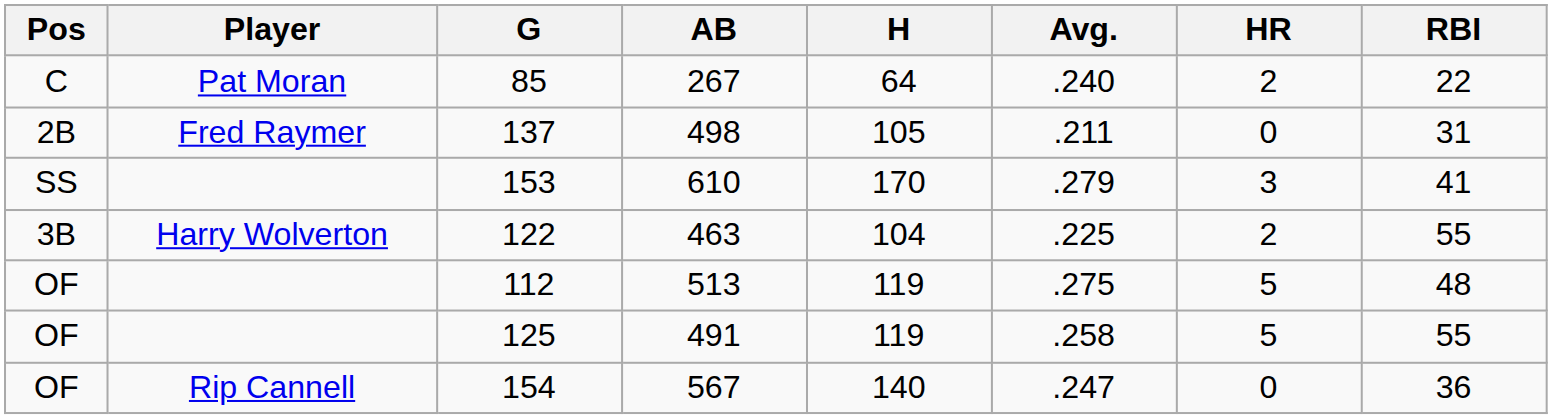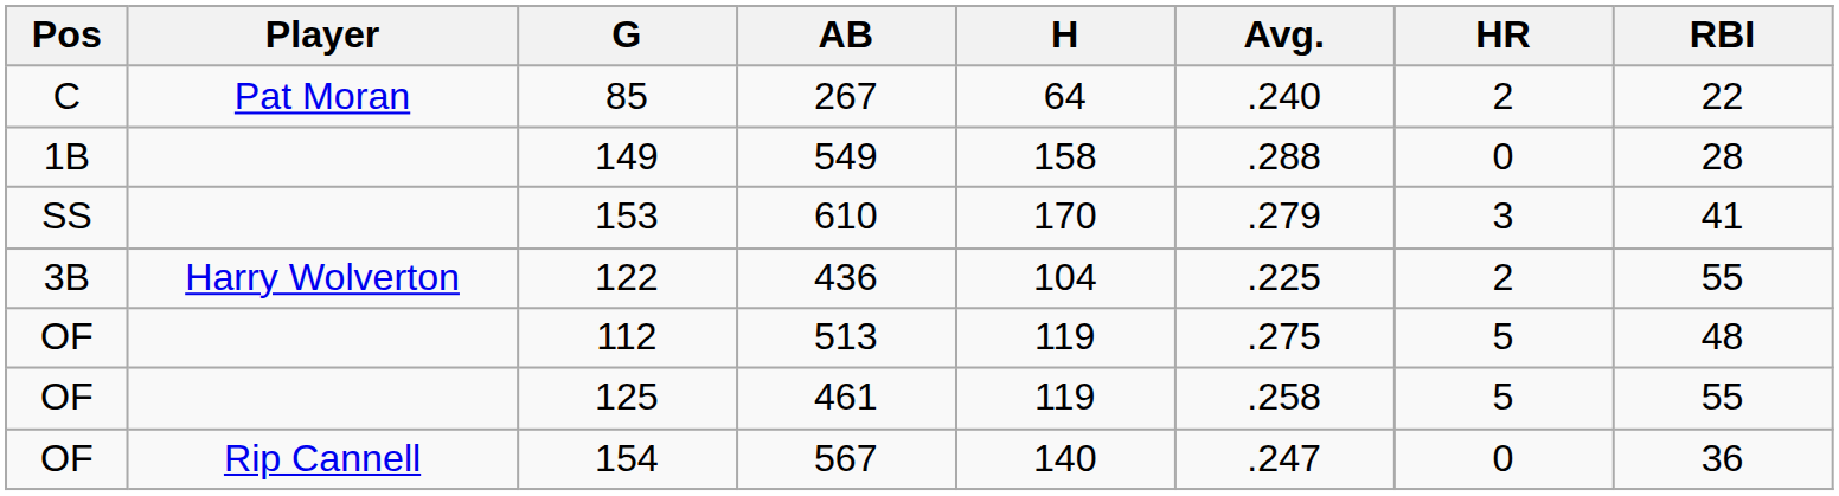 <table class="wikitable sortable">
 <tr>
 <th bgcolor="#DDDDFF" width="5%">Pos</th>
 <th bgcolor="#DDDDFF" width="16%">Player</th>
 <th bgcolor="#DDDDFF" width="9%">G</th>
 <th bgcolor="#DDDDFF" width="9%">AB</th>
 <th bgcolor="#DDDDFF" width="9%">H</th>
 <th bgcolor="#DDDDFF" width="9%">Avg.</th>
 <th bgcolor="#DDDDFF" width="9%">HR</th>
 <th bgcolor="#DDDDFF" width="9%">RBI</th>
 </tr>
 <tr align="center">
 <td>C</td>
 <td><a href='#'>Pat Moran</a></td>
 <td>85</td>
 <td>267</td>
 <td>64</td>
 <td>.240</td>
 <td>2</td>
 <td>22</td>
 </tr>
-<tr align="center">
-<td>2B</td>
-<td><a href='#'>Fred Raymer</a></td>
-<td>137</td>
-<td>498</td>
-<td>105</td>
-<td>.211</td>
+<tr align=center>
+<td>1B</td>
+<td></td>
+<td>149</td>
+<td>549</td>
+<td>158</td>
+<td>.288</td>
 <td>0</td>
-<td>31</td>
+<td>28</td>
 </tr>
 <tr align=center>
 <td>SS</td>
 <td></td>
 <td>153</td>
 <td>610</td>
 <td>170</td>
 <td>.279</td>
 <td>3</td>
 <td>41</td>
 </tr>
 <tr align="center">
 <td>3B</td>
 <td><a href='#'>Harry Wolverton</a></td>
 <td>122</td>
-<td>463</td>
+<td>436</td>
 <td>104</td>
 <td>.225</td>
 <td>2</td>
 <td>55</td>
 </tr>
 <tr align=center>
 <td>OF</td>
 <td></td>
 <td>112</td>
 <td>513</td>
 <td>119</td>
 <td>.275</td>
 <td>5</td>
 <td>48</td>
 </tr>
 <tr align="center">
 <td>OF</td>
 <td></td>
 <td>125</td>
-<td>491</td>
+<td>461</td>
 <td>119</td>
 <td>.258</td>
 <td>5</td>
 <td>55</td>
 </tr>
 <tr align="center">
 <td>OF</td>
 <td><a href='#'>Rip Cannell</a></td>
 <td>154</td>
 <td>567</td>
 <td>140</td>
 <td>.247</td>
 <td>0</td>
 <td>36</td>
 </tr>
 </table>
